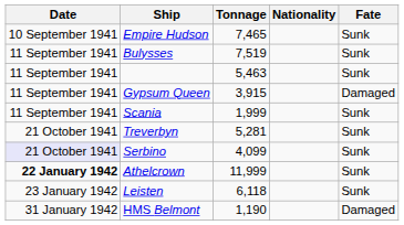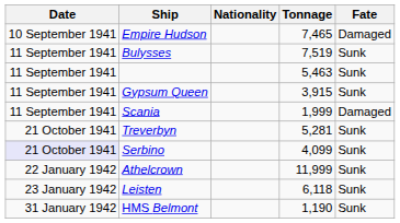 <table class="wikitable sortable" style="margin: 1em auto 1em auto;"|->
 <tr>
 <th>Date</th>
 <th>Ship</th>
+<th>Nationality</th>
 <th>Tonnage</th>
-<th>Nationality</th>
 <th>Fate</th>
 </tr>
 <tr>
 <td align="right">10 September 1941</td>
 <td align="left"><a href='#'><em>Empire Hudson</em></a></td>
+<td align="left"></td>
 <td align="right">7,465</td>
-<td align="left"></td>
-<td align="left">Sunk</td>
+<td align="left">Damaged</td>
 </tr>
 <tr>
 <td align="right">11 September 1941</td>
 <td align="left"><a href='#'><em>Bulysses</em></a></td>
+<td align="left"></td>
 <td align="right">7,519</td>
-<td align="left"></td>
 <td align="left">Sunk</td>
 </tr>
 <tr>
 <td align="right">11 September 1941</td>
 <td align="left"></td>
+<td align="left"></td>
 <td align="right">5,463</td>
-<td align="left"></td>
 <td align="left">Sunk</td>
 </tr>
 <tr>
 <td align="right">11 September 1941</td>
 <td align="left"><a href='#'><em>Gypsum Queen</em></a></td>
+<td align="left"></td>
 <td align="right">3,915</td>
-<td align="left"></td>
-<td align="left">Damaged</td>
+<td align="left">Sunk</td>
 </tr>
 <tr>
 <td align="right">11 September 1941</td>
 <td align="left"><a href='#'><em>Scania</em></a></td>
+<td align="left"></td>
 <td align="right">1,999</td>
-<td align="left"></td>
-<td align="left">Sunk</td>
+<td align="left">Damaged</td>
 </tr>
 <tr>
 <td align="right">21 October 1941</td>
 <td align="left"><a href='#'><em>Treverbyn</em></a></td>
+<td align="left"></td>
 <td align="right">5,281</td>
-<td align="left"></td>
 <td align="left">Sunk</td>
 </tr>
 <tr>
 <td align="right" style="background: lavender;">21 October 1941</td>
 <td align="left"><a href='#'><em>Serbino</em></a></td>
+<td align="left"></td>
 <td align="right">4,099</td>
-<td align="left"></td>
 <td align="left">Sunk</td>
 </tr>
 <tr>
-<td align="right"><strong>22 January 1942</strong></td>
+<td align="right">22 January 1942</td>
 <td align="left"><a href='#'><em>Athelcrown</em></a></td>
+<td align="left"></td>
 <td align="right">11,999</td>
-<td align="left"></td>
 <td align="left">Sunk</td>
 </tr>
 <tr>
 <td align="right">23 January 1942</td>
 <td align="left"><a href='#'><em>Leisten</em></a></td>
+<td align="left"></td>
 <td align="right">6,118</td>
-<td align="left"></td>
 <td align="left">Sunk</td>
 </tr>
 <tr>
 <td align="right">31 January 1942</td>
 <td align="left"><a href='#'>HMS <em>Belmont</em></a></td>
+<td align="left"></td>
 <td align="right">1,190</td>
-<td align="left"></td>
-<td align="left">Damaged</td>
+<td align="left">Sunk</td>
 </tr>
 </table>
